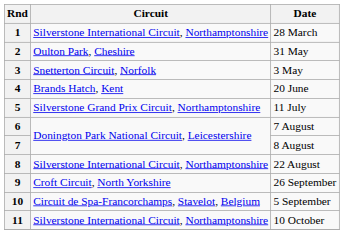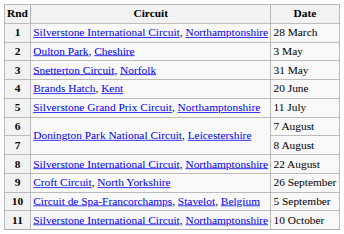 <table class="wikitable" style="font-size: 90%;">
 <tr>
 <th>Rnd</th>
 <th>Circuit</th>
 <th>Date</th>
 </tr>
 <tr>
 <th>1</th>
 <td><a href='#'>Silverstone International Circuit</a>, <a href='#'>Northamptonshire</a></td>
 <td>28 March</td>
 </tr>
 <tr>
 <th>2</th>
 <td><a href='#'>Oulton Park</a>, <a href='#'>Cheshire</a></td>
-<td>31 May</td>
+<td>3 May</td>
 </tr>
 <tr>
 <th>3</th>
 <td><a href='#'>Snetterton Circuit</a>, <a href='#'>Norfolk</a></td>
-<td>3 May</td>
+<td>31 May</td>
 </tr>
 <tr>
 <th>4</th>
 <td><a href='#'>Brands Hatch</a>, <a href='#'>Kent</a></td>
 <td>20 June</td>
 </tr>
 <tr>
 <th>5</th>
 <td><a href='#'>Silverstone Grand Prix Circuit</a>, <a href='#'>Northamptonshire</a></td>
 <td>11 July</td>
 </tr>
 <tr>
 <th>6</th>
 <td rowspan=2><a href='#'>Donington Park National Circuit</a>, <a href='#'>Leicestershire</a></td>
 <td>7 August</td>
 </tr>
 <tr>
 <th>7</th>
 <td>8 August</td>
 </tr>
 <tr>
 <th>8</th>
 <td><a href='#'>Silverstone International Circuit</a>, <a href='#'>Northamptonshire</a></td>
 <td>22 August</td>
 </tr>
 <tr>
 <th>9</th>
 <td><a href='#'>Croft Circuit</a>, <a href='#'>North Yorkshire</a></td>
 <td>26 September</td>
 </tr>
 <tr>
 <th>10</th>
 <td><a href='#'>Circuit de Spa-Francorchamps</a>, <a href='#'>Stavelot</a>, <a href='#'>Belgium</a></td>
 <td>5 September</td>
 </tr>
 <tr>
 <th>11</th>
 <td><a href='#'>Silverstone International Circuit</a>, <a href='#'>Northamptonshire</a></td>
 <td>10 October</td>
 </tr>
 <tr>
 </tr>
 </table>
